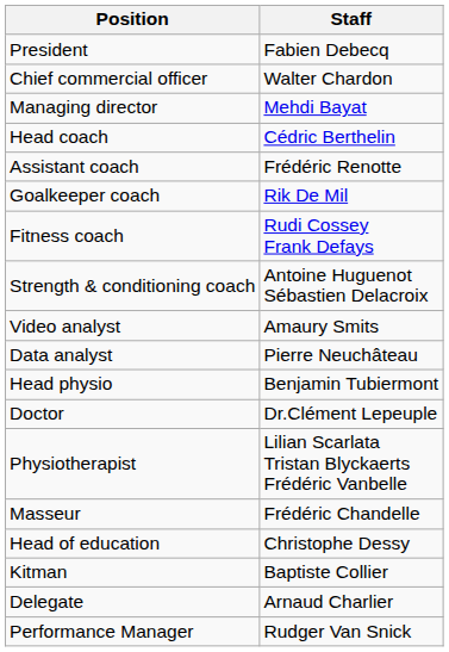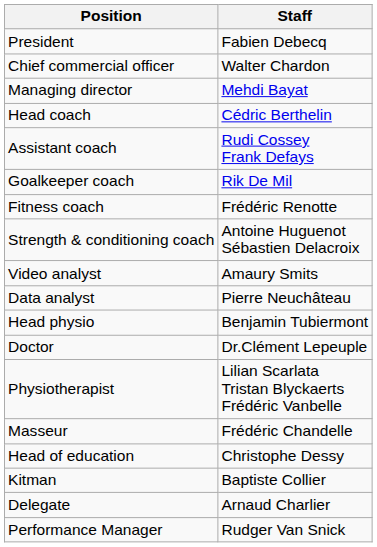 <table class="wikitable">
 <tr>
 <th>Position</th>
 <th>Staff</th>
 </tr>
 <tr>
 <td>President</td>
 <td> Fabien Debecq</td>
 </tr>
 <tr>
 <td>Chief commercial officer</td>
 <td> Walter Chardon</td>
 </tr>
 <tr>
 <td>Managing director</td>
 <td> <a href='#'>Mehdi Bayat</a></td>
 </tr>
 <tr>
 <td>Head coach</td>
 <td> <a href='#'>Cédric Berthelin</a></td>
 </tr>
 <tr>
 <td>Assistant coach</td>
-<td> Frédéric Renotte</td>
+<td> <a href='#'>Rudi Cossey</a> <br>  <a href='#'>Frank Defays</a></td>
 </tr>
 <tr>
 <td>Goalkeeper coach</td>
 <td> <a href='#'>Rik De Mil</a></td>
 </tr>
 <tr>
 <td>Fitness coach</td>
-<td> <a href='#'>Rudi Cossey</a> <br>  <a href='#'>Frank Defays</a></td>
+<td> Frédéric Renotte</td>
 </tr>
 <tr>
 <td>Strength & conditioning coach</td>
 <td> Antoine Huguenot <br>  Sébastien Delacroix</td>
 </tr>
 <tr>
 <td>Video analyst</td>
 <td> Amaury Smits</td>
 </tr>
 <tr>
 <td>Data analyst</td>
 <td> Pierre Neuchâteau</td>
 </tr>
 <tr>
 <td>Head physio</td>
 <td> Benjamin Tubiermont</td>
 </tr>
 <tr>
 <td>Doctor</td>
 <td> Dr.Clément Lepeuple</td>
 </tr>
 <tr>
 <td>Physiotherapist</td>
 <td>  Lilian Scarlata <br>  Tristan Blyckaerts <br>  Frédéric Vanbelle</td>
 </tr>
 <tr>
 <td>Masseur</td>
 <td>  Frédéric Chandelle</td>
 </tr>
 <tr>
 <td>Head of education</td>
 <td> Christophe Dessy</td>
 </tr>
 <tr>
 <td>Kitman</td>
 <td> Baptiste Collier</td>
 </tr>
 <tr>
 <td>Delegate</td>
 <td> Arnaud Charlier</td>
 </tr>
 <tr>
 <td>Performance Manager</td>
 <td> Rudger Van Snick</td>
 </tr>
 </table>
